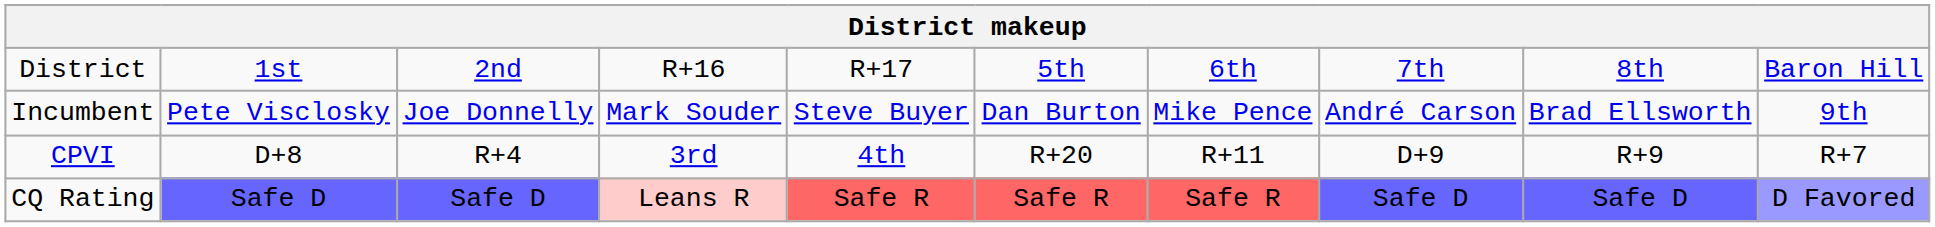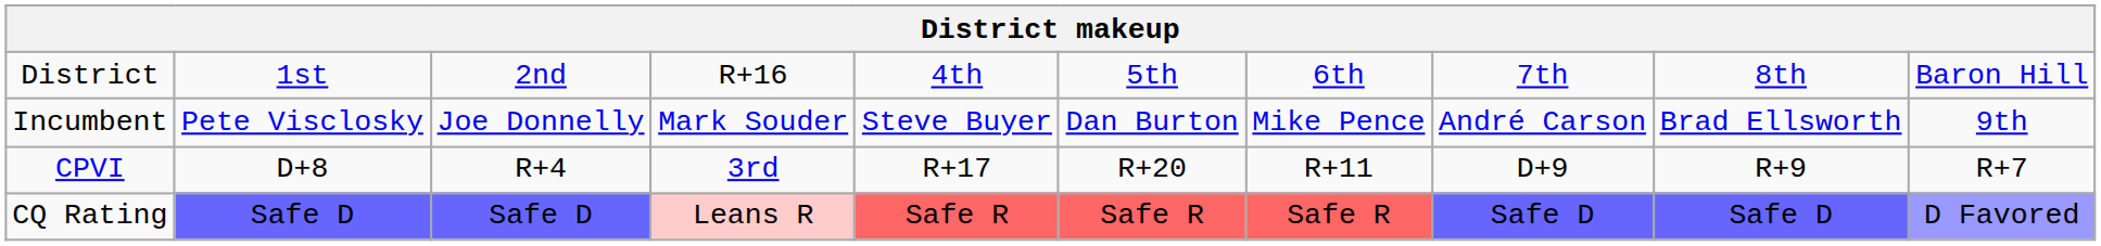 <table class="wikitable" style="margin:auto;">
 <tr align=center>
 <th colspan=10>District makeup</th>
 </tr>
 <tr align=center>
 <td>District</td>
 <td><a href='#'>1st</a></td>
 <td><a href='#'>2nd</a></td>
 <td>R+16</td>
-<td>R+17</td>
+<td><a href='#'>4th</a></td>
 <td><a href='#'>5th</a></td>
 <td><a href='#'>6th</a></td>
 <td><a href='#'>7th</a></td>
 <td><a href='#'>8th</a></td>
 <td><a href='#'>Baron Hill</a></td>
 </tr>
 <tr align=center>
 <td>Incumbent</td>
 <td><a href='#'>Pete Visclosky</a></td>
 <td><a href='#'>Joe Donnelly</a></td>
 <td><a href='#'>Mark Souder</a></td>
 <td><a href='#'>Steve Buyer</a></td>
 <td><a href='#'>Dan Burton</a></td>
 <td><a href='#'>Mike Pence</a></td>
 <td><a href='#'>André Carson</a></td>
 <td><a href='#'>Brad Ellsworth</a></td>
 <td><a href='#'>9th</a></td>
 </tr>
 <tr align=center>
 <td><a href='#'>CPVI</a></td>
 <td>D+8</td>
 <td>R+4</td>
 <td><a href='#'>3rd</a></td>
-<td><a href='#'>4th</a></td>
+<td>R+17</td>
 <td>R+20</td>
 <td>R+11</td>
 <td>D+9</td>
 <td>R+9</td>
 <td>R+7</td>
 </tr>
 <tr align=center>
 <td>CQ Rating</td>
 <td style="background:#66F">Safe D</td>
 <td style="background:#66F">Safe D</td>
 <td style="background:#FCC">Leans R</td>
 <td style="background:#F66">Safe R</td>
 <td style="background:#F66">Safe R</td>
 <td style="background:#F66">Safe R</td>
 <td style="background:#66F">Safe D</td>
 <td style="background:#66F">Safe D</td>
 <td style="background:#99F">D Favored</td>
 </tr>
 </table>
